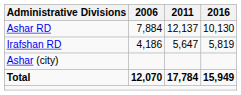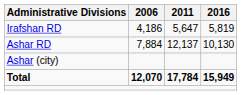 <table class="wikitable">
 <tr>
 <th>Administrative Divisions</th>
 <th>2006</th>
 <th>2011</th>
 <th>2016</th>
 </tr>
 <tr>
+<td><a href='#'>Irafshan RD</a></td>
+<td style="text-align: right;">4,186</td>
+<td style="text-align: right;">5,647</td>
+<td style="text-align: right;">5,819</td>
+</tr>
+<tr>
 <td><a href='#'>Ashar RD</a></td>
 <td style="text-align: right;">7,884</td>
 <td style="text-align: right;">12,137</td>
 <td style="text-align: right;">10,130</td>
-</tr>
-<tr>
-<td><a href='#'>Irafshan RD</a></td>
-<td style="text-align: right;">4,186</td>
-<td style="text-align: right;">5,647</td>
-<td style="text-align: right;">5,819</td>
 </tr>
 <tr>
 <td><a href='#'>Ashar</a> (city)</td>
 <td style="text-align: right;"></td>
 <td style="text-align: right;"></td>
 <td style="text-align: right;"></td>
 </tr>
 <tr>
 <td><strong>Total</strong></td>
 <td style="text-align: right;"><strong>12,070</strong></td>
 <td style="text-align: right;"><strong>17,784</strong></td>
 <td style="text-align: right;"><strong>15,949</strong></td>
 </tr>
 <tr>
 <td colspan=4></td>
 </tr>
 </table>
